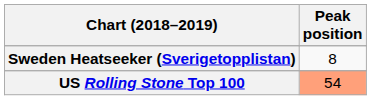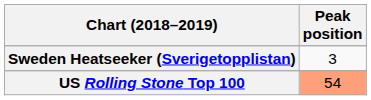 <table class="wikitable sortable plainrowheaders" style="text-align:center">
 <tr>
 <th scope="col">Chart (2018–2019)</th>
 <th scope="col">Peak<br>position</th>
 </tr>
 <tr>
 </tr>
 <tr>
 <th scope="row">Sweden Heatseeker (<a href='#'>Sverigetopplistan</a>)</th>
-<td>8</td>
+<td>3</td>
 </tr>
 <tr>
 </tr>
 <tr>
 </tr>
 <tr>
 </tr>
 <tr>
 <th scope="row">US <a href='#'><em>Rolling Stone</em> Top 100</a></th>
 <td style="background: lightsalmon;">54</td>
 </tr>
 </table>
